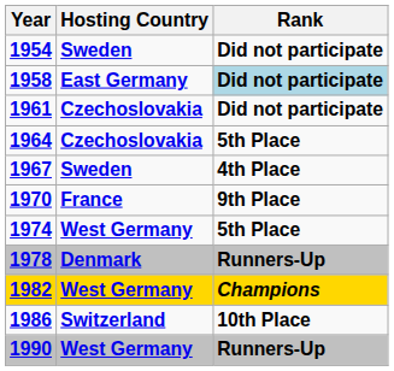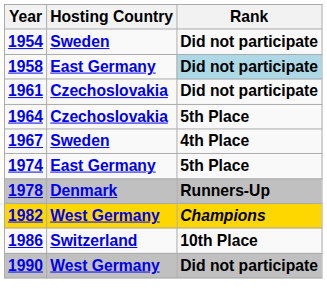 <table class="wikitable" style="text-align: center;">
 <tr>
 <th>Year</th>
 <th>Hosting Country</th>
 <th>Rank</th>
 </tr>
 <tr>
 <td><strong><a href='#'>1954</a></strong></td>
 <td align=left> <strong><a href='#'>Sweden</a></strong></td>
 <td><strong>Did not participate</strong></td>
 </tr>
 <tr>
 <td><strong><a href='#'>1958</a></strong></td>
 <td align=left> <strong><a href='#'>East Germany</a></strong></td>
 <td style="background: lightblue;"><strong>Did not participate</strong></td>
 </tr>
 <tr>
 <td><strong><a href='#'>1961</a></strong></td>
 <td align=left> <strong><a href='#'>Czechoslovakia</a></strong></td>
 <td><strong>Did not participate</strong></td>
 </tr>
 <tr>
 <td><strong><a href='#'>1964</a></strong></td>
 <td align=left> <strong><a href='#'>Czechoslovakia</a></strong></td>
 <td align=left><strong>5th Place</strong></td>
 </tr>
 <tr>
 <td><strong><a href='#'>1967</a></strong></td>
 <td align=left> <strong><a href='#'>Sweden</a></strong></td>
 <td align=left><strong>4th Place</strong></td>
 </tr>
 <tr>
-<td><strong><a href='#'>1970</a></strong></td>
-<td align=left> <strong><a href='#'>France</a></strong></td>
-<td align=left><strong>9th Place</strong></td>
-</tr>
-<tr>
 <td><strong><a href='#'>1974</a></strong></td>
-<td align=left> <strong><a href='#'>West Germany</a></strong></td>
+<td align=left> <strong><a href='#'>East Germany</a></strong></td>
 <td align=left><strong>5th Place</strong></td>
 </tr>
 <tr bgcolor=silver>
 <td><strong><a href='#'>1978</a></strong></td>
 <td align=left> <strong><a href='#'>Denmark</a></strong></td>
 <td align=left><strong>Runners-Up</strong></td>
 </tr>
 <tr bgcolor=gold>
 <td><strong><a href='#'>1982</a></strong></td>
 <td align=left> <strong><a href='#'>West Germany</a></strong></td>
 <td align=left><strong><em>Champions</em></strong></td>
 </tr>
 <tr>
 <td><strong><a href='#'>1986</a></strong></td>
 <td align=left> <strong><a href='#'>Switzerland</a></strong></td>
 <td align=left><strong>10th Place</strong></td>
 </tr>
 <tr bgcolor=silver>
 <td><strong><a href='#'>1990</a></strong></td>
 <td align=left> <strong><a href='#'>West Germany</a></strong></td>
-<td align=left><strong>Runners-Up</strong></td>
+<td><strong>Did not participate</strong></td>
 </tr>
 </table>
